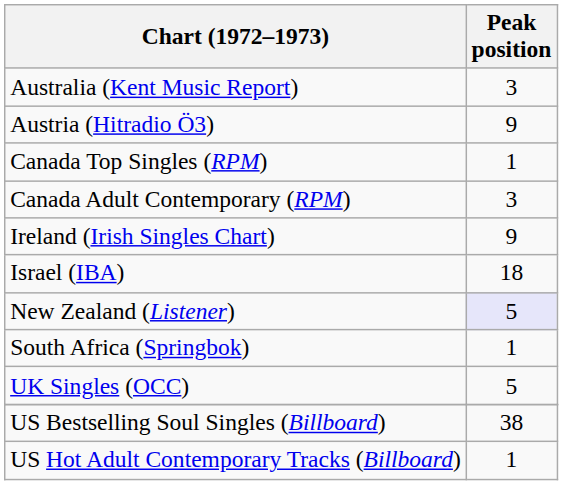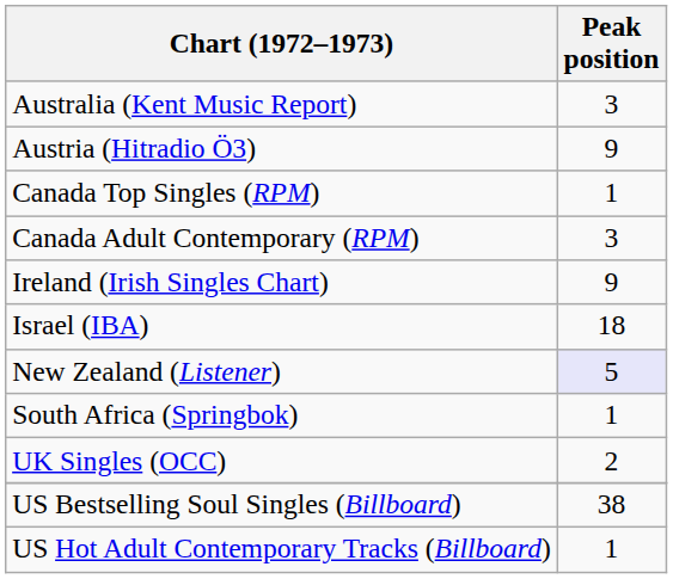 <table class="wikitable sortable">
 <tr>
 <th>Chart (1972–1973)</th>
 <th>Peak<br>position</th>
 </tr>
 <tr>
 <td align="left">Australia (<a href='#'>Kent Music Report</a>)</td>
 <td style="text-align:center;">3</td>
 </tr>
 <tr>
 <td>Austria (<a href='#'>Hitradio Ö3</a>)</td>
 <td style="text-align:center;">9</td>
 </tr>
 <tr>
 <td align="left">Canada Top Singles (<em><a href='#'>RPM</a></em>)</td>
 <td style="text-align:center;">1</td>
 </tr>
 <tr>
 <td align="left">Canada Adult Contemporary (<em><a href='#'>RPM</a></em>)</td>
 <td style="text-align:center;">3</td>
 </tr>
 <tr>
 <td align="left">Ireland (<a href='#'>Irish Singles Chart</a>)</td>
 <td style="text-align:center;">9</td>
 </tr>
 <tr>
 <td>Israel (<a href='#'>IBA</a>)</td>
 <td style="text-align:center;">18</td>
 </tr>
 <tr>
 <td align="left">New Zealand (<em><a href='#'>Listener</a></em>)</td>
 <td style="background: lavender; text-align:center;">5</td>
 </tr>
 <tr>
 <td align="left">South Africa (<a href='#'>Springbok</a>)</td>
 <td style="text-align:center;">1</td>
 </tr>
 <tr>
 <td align="left"><a href='#'>UK Singles</a> (<a href='#'>OCC</a>)</td>
-<td style="text-align:center;">5</td>
+<td style="text-align:center;">2</td>
 </tr>
 <tr>
 </tr>
 <tr>
 <td align="left">US Bestselling Soul Singles (<em><a href='#'>Billboard</a></em>)</td>
 <td style="text-align:center;">38</td>
 </tr>
 <tr>
 <td align="left">US <a href='#'>Hot Adult Contemporary Tracks</a> (<em><a href='#'>Billboard</a></em>)</td>
 <td style="text-align:center;">1</td>
 </tr>
 </table>
